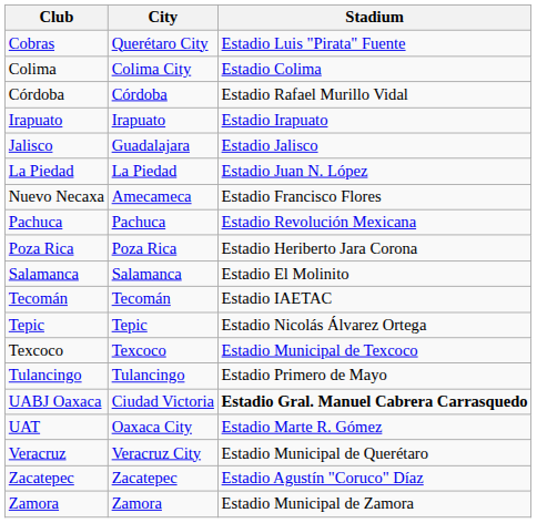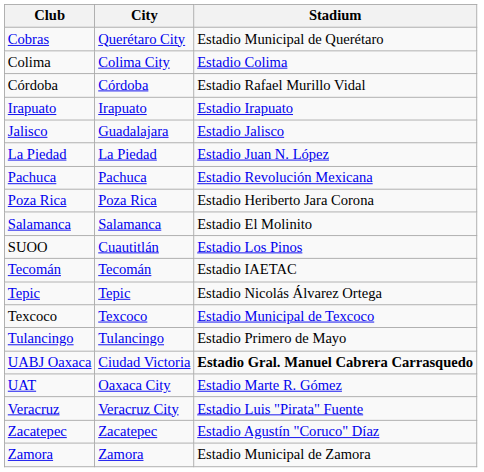 <table class="wikitable sortable">
 <tr>
 <th>Club</th>
 <th>City</th>
 <th>Stadium</th>
 </tr>
 <tr>
 <td><a href='#'>Cobras</a></td>
 <td><a href='#'>Querétaro City</a></td>
-<td><a href='#'>Estadio Luis "Pirata" Fuente</a></td>
+<td>Estadio Municipal de Querétaro</td>
 </tr>
 <tr>
 <td>Colima</td>
 <td><a href='#'>Colima City</a></td>
 <td><a href='#'>Estadio Colima</a></td>
 </tr>
 <tr>
 <td>Córdoba</td>
 <td><a href='#'>Córdoba</a></td>
 <td>Estadio Rafael Murillo Vidal</td>
 </tr>
 <tr>
 <td><a href='#'>Irapuato</a></td>
 <td><a href='#'>Irapuato</a></td>
 <td><a href='#'>Estadio Irapuato</a></td>
 </tr>
 <tr>
 <td><a href='#'>Jalisco</a></td>
 <td><a href='#'>Guadalajara</a></td>
 <td><a href='#'>Estadio Jalisco</a></td>
 </tr>
 <tr>
 <td><a href='#'>La Piedad</a></td>
 <td><a href='#'>La Piedad</a></td>
 <td><a href='#'>Estadio Juan N. López</a></td>
 </tr>
 <tr>
-<td>Nuevo Necaxa</td>
-<td><a href='#'>Amecameca</a></td>
-<td>Estadio Francisco Flores</td>
-</tr>
-<tr>
 <td><a href='#'>Pachuca</a></td>
 <td><a href='#'>Pachuca</a></td>
 <td><a href='#'>Estadio Revolución Mexicana</a></td>
 </tr>
 <tr>
 <td><a href='#'>Poza Rica</a></td>
 <td><a href='#'>Poza Rica</a></td>
 <td>Estadio Heriberto Jara Corona</td>
 </tr>
 <tr>
 <td><a href='#'>Salamanca</a></td>
 <td><a href='#'>Salamanca</a></td>
 <td>Estadio El Molinito</td>
+</tr>
+<tr>
+<td>SUOO</td>
+<td><a href='#'>Cuautitlán</a></td>
+<td><a href='#'>Estadio Los Pinos</a></td>
 </tr>
 <tr>
 <td><a href='#'>Tecomán</a></td>
 <td><a href='#'>Tecomán</a></td>
 <td>Estadio IAETAC</td>
 </tr>
 <tr>
 <td><a href='#'>Tepic</a></td>
 <td><a href='#'>Tepic</a></td>
 <td>Estadio Nicolás Álvarez Ortega</td>
 </tr>
 <tr>
 <td>Texcoco</td>
 <td><a href='#'>Texcoco</a></td>
 <td><a href='#'>Estadio Municipal de Texcoco</a></td>
 </tr>
 <tr>
 <td><a href='#'>Tulancingo</a></td>
 <td><a href='#'>Tulancingo</a></td>
 <td>Estadio Primero de Mayo</td>
 </tr>
 <tr>
 <td><a href='#'>UABJ Oaxaca</a></td>
 <td><a href='#'>Ciudad Victoria</a></td>
 <td><strong>Estadio Gral. Manuel Cabrera Carrasquedo</strong></td>
 </tr>
 <tr>
 <td><a href='#'>UAT</a></td>
 <td><a href='#'>Oaxaca City</a></td>
 <td><a href='#'>Estadio Marte R. Gómez</a></td>
 </tr>
 <tr>
 <td><a href='#'>Veracruz</a></td>
 <td><a href='#'>Veracruz City</a></td>
-<td>Estadio Municipal de Querétaro</td>
+<td><a href='#'>Estadio Luis "Pirata" Fuente</a></td>
 </tr>
 <tr>
 <td><a href='#'>Zacatepec</a></td>
 <td><a href='#'>Zacatepec</a></td>
 <td><a href='#'>Estadio Agustín "Coruco" Díaz</a></td>
 </tr>
 <tr>
 <td><a href='#'>Zamora</a></td>
 <td><a href='#'>Zamora</a></td>
 <td>Estadio Municipal de Zamora</td>
 </tr>
 </table>
